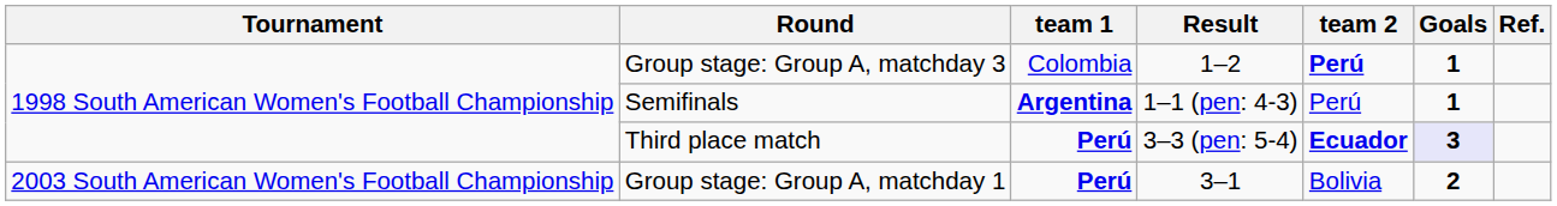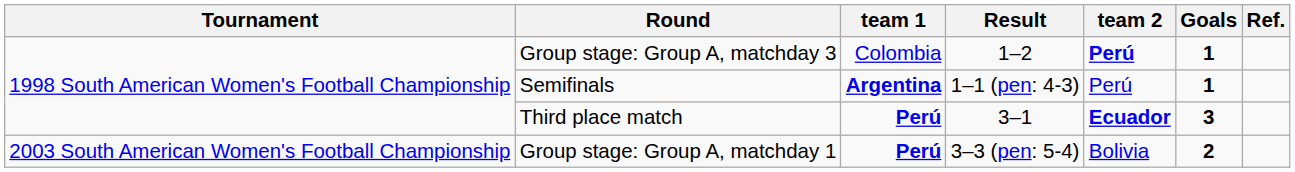 <table class="wikitable">
 <tr>
 <th>Tournament</th>
 <th>Round</th>
 <th>team 1</th>
 <th>Result</th>
 <th>team 2</th>
 <th>Goals</th>
 <th>Ref.</th>
 </tr>
 <tr>
 <td rowspan="3"><a href='#'>1998 South American Women's Football Championship</a></td>
 <td>Group stage: Group A, matchday 3</td>
 <td align="right"><a href='#'>Colombia</a> </td>
 <td align="center">1–2</td>
 <td><strong> <a href='#'>Perú</a></strong></td>
 <td align="center"><strong>1</strong></td>
 <td></td>
 </tr>
 <tr>
 <td>Semifinals</td>
 <td align="right"><strong><a href='#'>Argentina</a> </strong></td>
 <td align="center">1–1 (<a href='#'>pen</a>: 4-3)</td>
 <td> <a href='#'>Perú</a></td>
 <td align="center"><strong>1</strong></td>
 <td></td>
 </tr>
 <tr>
 <td>Third place match</td>
 <td align="right"><strong><a href='#'>Perú</a> </strong></td>
-<td align="center">3–3 (<a href='#'>pen</a>: 5-4)</td>
+<td align="center">3–1</td>
 <td><strong> <a href='#'>Ecuador</a></strong></td>
-<td align="center" style="background: lavender;"><strong>3</strong></td>
+<td align="center"><strong>3</strong></td>
 <td></td>
 </tr>
 <tr>
 <td><a href='#'>2003 South American Women's Football Championship</a></td>
 <td>Group stage: Group A, matchday 1</td>
 <td align="right"><strong><a href='#'>Perú</a> </strong></td>
-<td align="center">3–1</td>
+<td align="center">3–3 (<a href='#'>pen</a>: 5-4)</td>
 <td> <a href='#'>Bolivia</a></td>
 <td align="center"><strong>2</strong></td>
 <td></td>
 </tr>
 </table>
